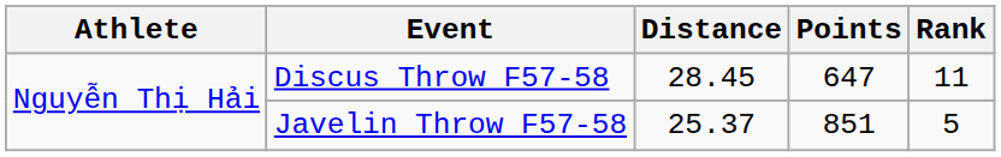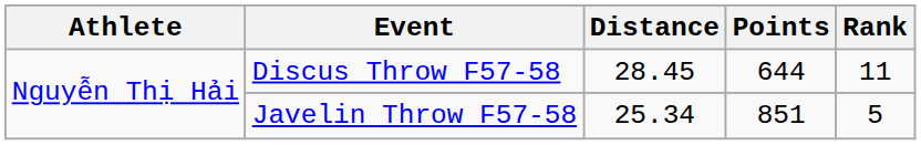 <table class="wikitable">
 <tr>
 <th>Athlete</th>
 <th>Event</th>
 <th>Distance</th>
 <th>Points</th>
 <th>Rank</th>
 </tr>
 <tr align=center>
 <td align=left rowspan=2><a href='#'>Nguyễn Thị Hải</a></td>
 <td align=left><a href='#'>Discus Throw F57-58</a></td>
 <td>28.45</td>
-<td>647</td>
+<td>644</td>
 <td>11</td>
 </tr>
 <tr align=center>
 <td align=left><a href='#'>Javelin Throw F57-58</a></td>
-<td>25.37</td>
+<td>25.34</td>
 <td>851</td>
 <td>5</td>
 </tr>
 </table>
